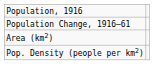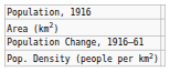 <table class="wikitable">
 <tr>
 <td>Population, 1916</td>
+<td></td>
+</tr>
+<tr>
+<td>Area (km<sup>2</sup>)</td>
 <td></td>
 </tr>
 <tr>
 <td>Population Change, 1916–61</td>
 <td></td>
 </tr>
 <tr>
-<td>Area (km<sup>2</sup>)</td>
-<td></td>
-</tr>
-<tr>
 <td>Pop. Density (people per km<sup>2</sup>)</td>
 <td></td>
 </tr>
 </table>
